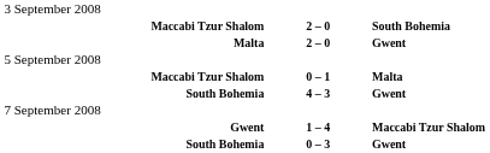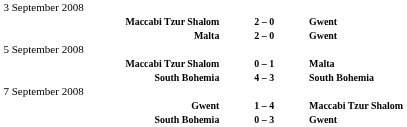 <table width=100% cellspacing=1>
 <tr>
 <th width=25%></th>
 <th width=10%></th>
 <th></th>
 </tr>
 <tr>
 <td>3 September 2008</td>
 </tr>
 <tr style=font-size:90%>
 <td align=right><strong>Maccabi Tzur Shalom</strong></td>
 <td align=center><strong>2 – 0</strong></td>
-<td><strong>South Bohemia</strong></td>
+<td><strong>Gwent</strong></td>
 </tr>
 <tr style=font-size:90%>
 <td align=right><strong>Malta</strong></td>
 <td align=center><strong>2 – 0</strong></td>
 <td><strong>Gwent</strong></td>
 </tr>
 <tr>
 <td>5 September 2008</td>
 </tr>
 <tr style=font-size:90%>
 <td align=right><strong>Maccabi Tzur Shalom</strong></td>
 <td align=center><strong>0 – 1</strong></td>
 <td><strong>Malta</strong></td>
 </tr>
 <tr style=font-size:90%>
 <td align=right><strong>South Bohemia</strong></td>
 <td align=center><strong>4 – 3</strong></td>
-<td><strong>Gwent</strong></td>
+<td><strong>South Bohemia</strong></td>
 </tr>
 <tr>
 <td>7 September 2008</td>
 </tr>
 <tr style=font-size:90%>
 <td align=right><strong>Gwent</strong></td>
 <td align=center><strong>1 – 4</strong></td>
 <td><strong>Maccabi Tzur Shalom</strong></td>
 </tr>
 <tr style=font-size:90%>
 <td align=right><strong>South Bohemia</strong></td>
 <td align=center><strong>0 – 3</strong></td>
 <td><strong>Gwent</strong></td>
 </tr>
 </table>
